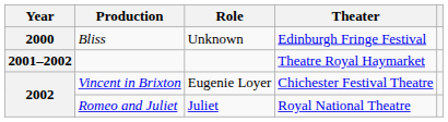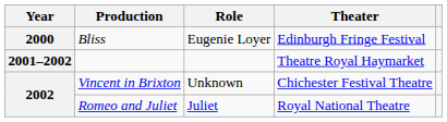 <table class="wikitable plainrowheaders sortable" style="margin-right: 0;">
 <tr>
 <th scope="col">Year</th>
 <th scope="col">Production</th>
 <th scope="col">Role</th>
 <th scope="col">Theater</th>
 <th scope="col" class="unsortable"></th>
 </tr>
 <tr>
 <th scope=row>2000</th>
 <td><em>Bliss</em></td>
-<td>Unknown</td>
+<td>Eugenie Loyer</td>
 <td><a href='#'>Edinburgh Fringe Festival</a></td>
 <td style="text-align:center;"></td>
 </tr>
 <tr>
 <th scope=row>2001–2002</th>
 <td><em></em></td>
 <td></td>
 <td><a href='#'>Theatre Royal Haymarket</a></td>
 <td style="text-align:center;"></td>
 </tr>
 <tr>
 <th rowspan="2" scope="row">2002</th>
 <td><em><a href='#'>Vincent in Brixton</a></em></td>
-<td>Eugenie Loyer</td>
+<td>Unknown</td>
 <td><a href='#'>Chichester Festival Theatre</a></td>
 <td style="text-align:center;"></td>
 </tr>
 <tr>
 <td><em><a href='#'>Romeo and Juliet</a></em></td>
 <td><a href='#'>Juliet</a></td>
 <td><a href='#'>Royal National Theatre</a></td>
 <td style="text-align:center;"></td>
 </tr>
 </table>
